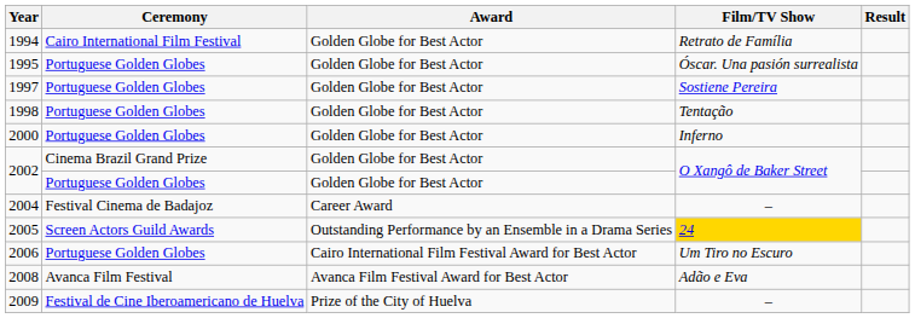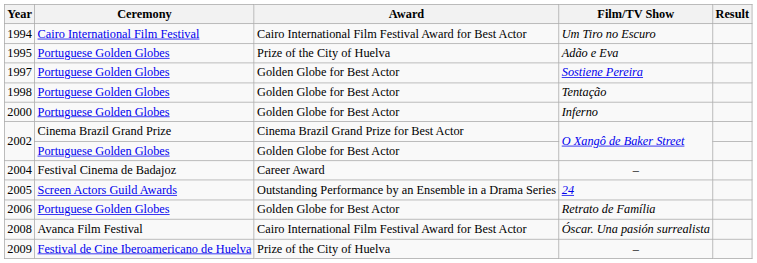 <table class="wikitable">
 <tr style="text-align:center;">
 <th>Year</th>
 <th>Ceremony</th>
 <th>Award</th>
 <th>Film/TV Show</th>
 <th>Result</th>
 </tr>
 <tr>
 <td>1994</td>
 <td><a href='#'>Cairo International Film Festival</a></td>
-<td>Golden Globe for Best Actor</td>
-<td><em>Retrato de Família</em></td>
+<td>Cairo International Film Festival Award for Best Actor</td>
+<td><em>Um Tiro no Escuro</em></td>
 <td></td>
 </tr>
 <tr>
 <td>1995</td>
 <td><a href='#'>Portuguese Golden Globes</a></td>
-<td>Golden Globe for Best Actor</td>
-<td><em>Óscar. Una pasión surrealista</em></td>
+<td>Prize of the City of Huelva</td>
+<td><em>Adão e Eva</em></td>
 <td></td>
 </tr>
 <tr>
 <td>1997</td>
 <td><a href='#'>Portuguese Golden Globes</a></td>
 <td>Golden Globe for Best Actor</td>
 <td><em><a href='#'>Sostiene Pereira</a></em></td>
 <td></td>
 </tr>
 <tr>
 <td>1998</td>
 <td><a href='#'>Portuguese Golden Globes</a></td>
 <td>Golden Globe for Best Actor</td>
 <td><em>Tentação</em></td>
 <td></td>
 </tr>
 <tr>
 <td>2000</td>
 <td><a href='#'>Portuguese Golden Globes</a></td>
 <td>Golden Globe for Best Actor</td>
 <td><em>Inferno</em></td>
 <td></td>
 </tr>
 <tr>
 <td rowspan="2">2002</td>
 <td>Cinema Brazil Grand Prize</td>
-<td>Golden Globe for Best Actor</td>
+<td>Cinema Brazil Grand Prize for Best Actor</td>
 <td rowspan="2"><em><a href='#'>O Xangô de Baker Street</a></em></td>
 <td></td>
 </tr>
 <tr>
 <td><a href='#'>Portuguese Golden Globes</a></td>
 <td>Golden Globe for Best Actor</td>
 <td></td>
 </tr>
 <tr>
 <td>2004</td>
 <td>Festival Cinema de Badajoz</td>
 <td>Career Award</td>
 <td style="text-align:center;">–</td>
 <td></td>
 </tr>
 <tr>
 <td>2005</td>
 <td><a href='#'>Screen Actors Guild Awards</a></td>
 <td>Outstanding Performance by an Ensemble in a Drama Series</td>
-<td style="background: gold;"><em><a href='#'>24</a></em></td>
+<td><em><a href='#'>24</a></em></td>
 <td></td>
 </tr>
 <tr>
 <td>2006</td>
 <td><a href='#'>Portuguese Golden Globes</a></td>
-<td>Cairo International Film Festival Award for Best Actor</td>
-<td><em>Um Tiro no Escuro</em></td>
+<td>Golden Globe for Best Actor</td>
+<td><em>Retrato de Família</em></td>
 <td></td>
 </tr>
 <tr>
 <td>2008</td>
 <td>Avanca Film Festival</td>
-<td>Avanca Film Festival Award for Best Actor</td>
-<td><em>Adão e Eva</em></td>
+<td>Cairo International Film Festival Award for Best Actor</td>
+<td><em>Óscar. Una pasión surrealista</em></td>
 <td></td>
 </tr>
 <tr>
 <td>2009</td>
 <td><a href='#'>Festival de Cine Iberoamericano de Huelva</a></td>
 <td>Prize of the City of Huelva</td>
 <td style="text-align:center;">–</td>
 <td></td>
 </tr>
 </table>
